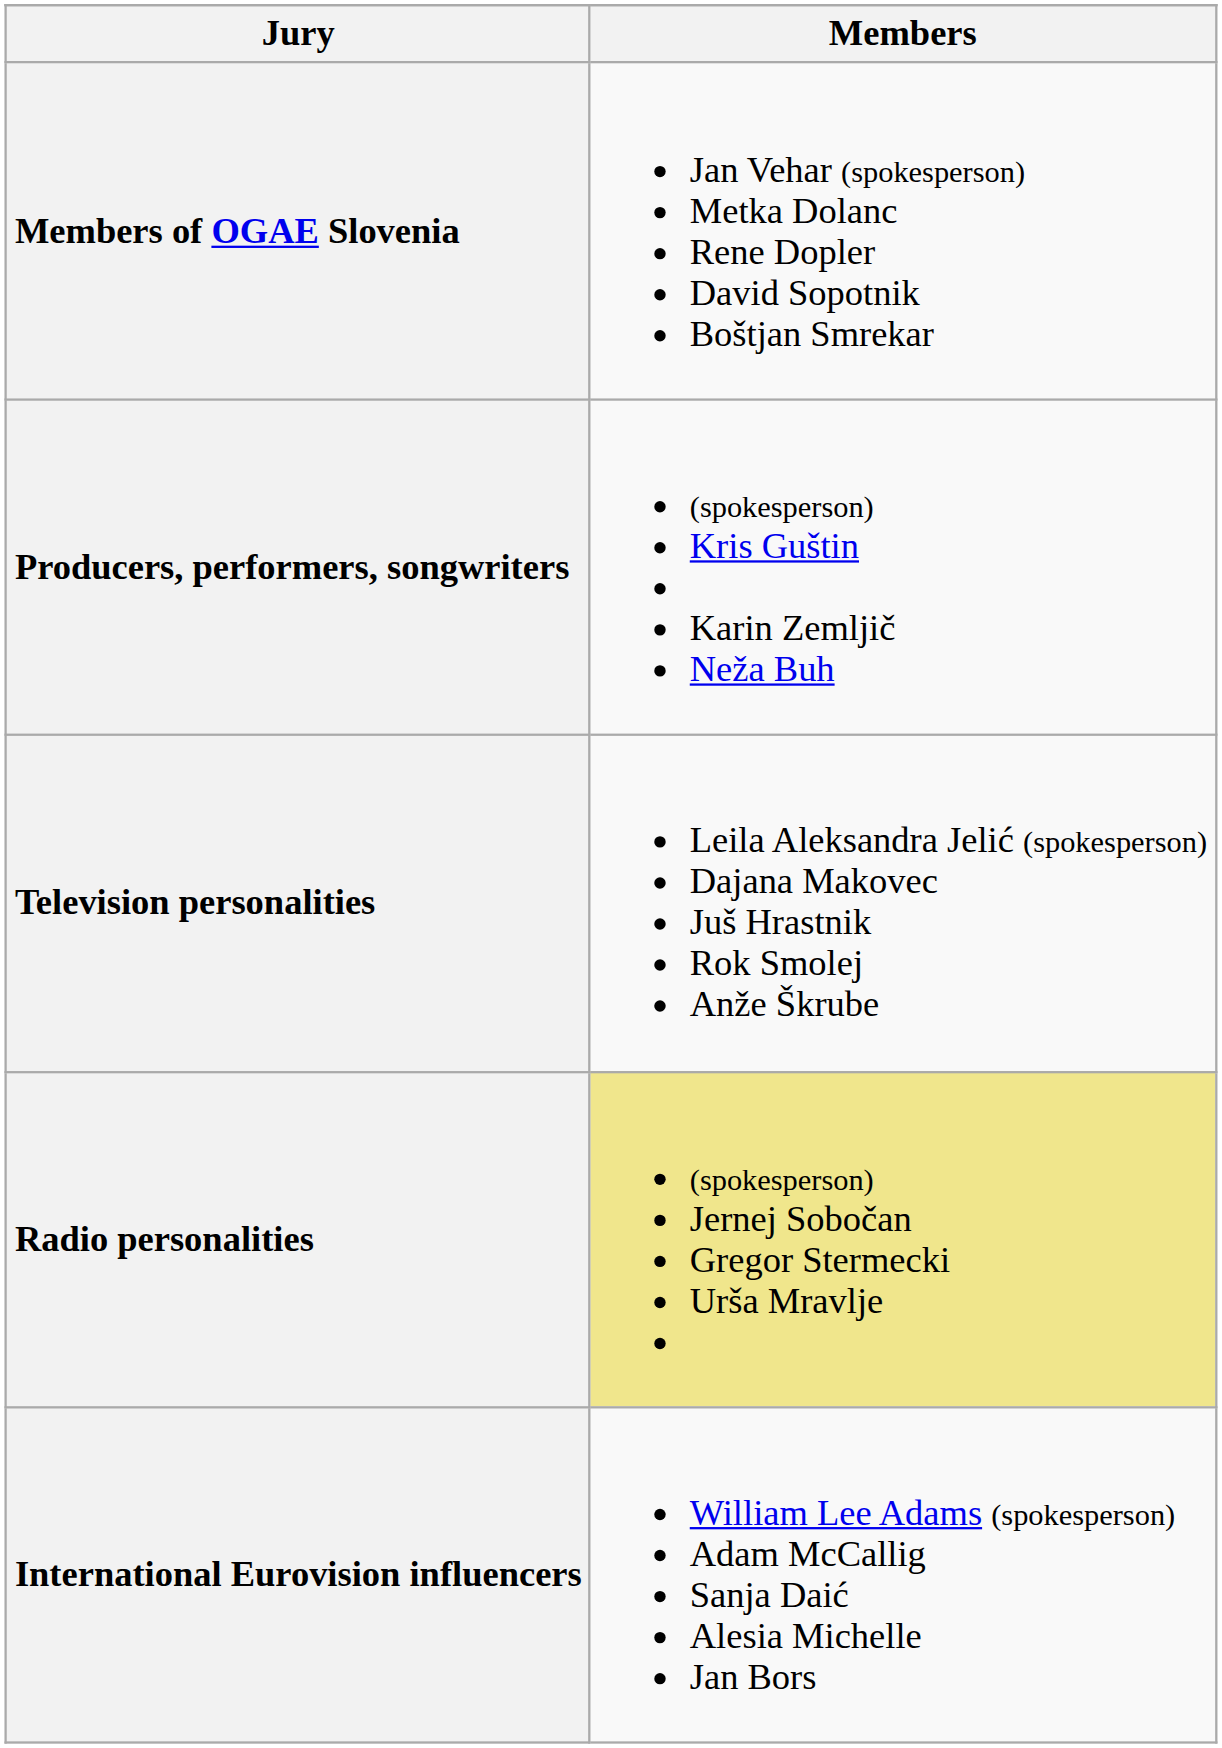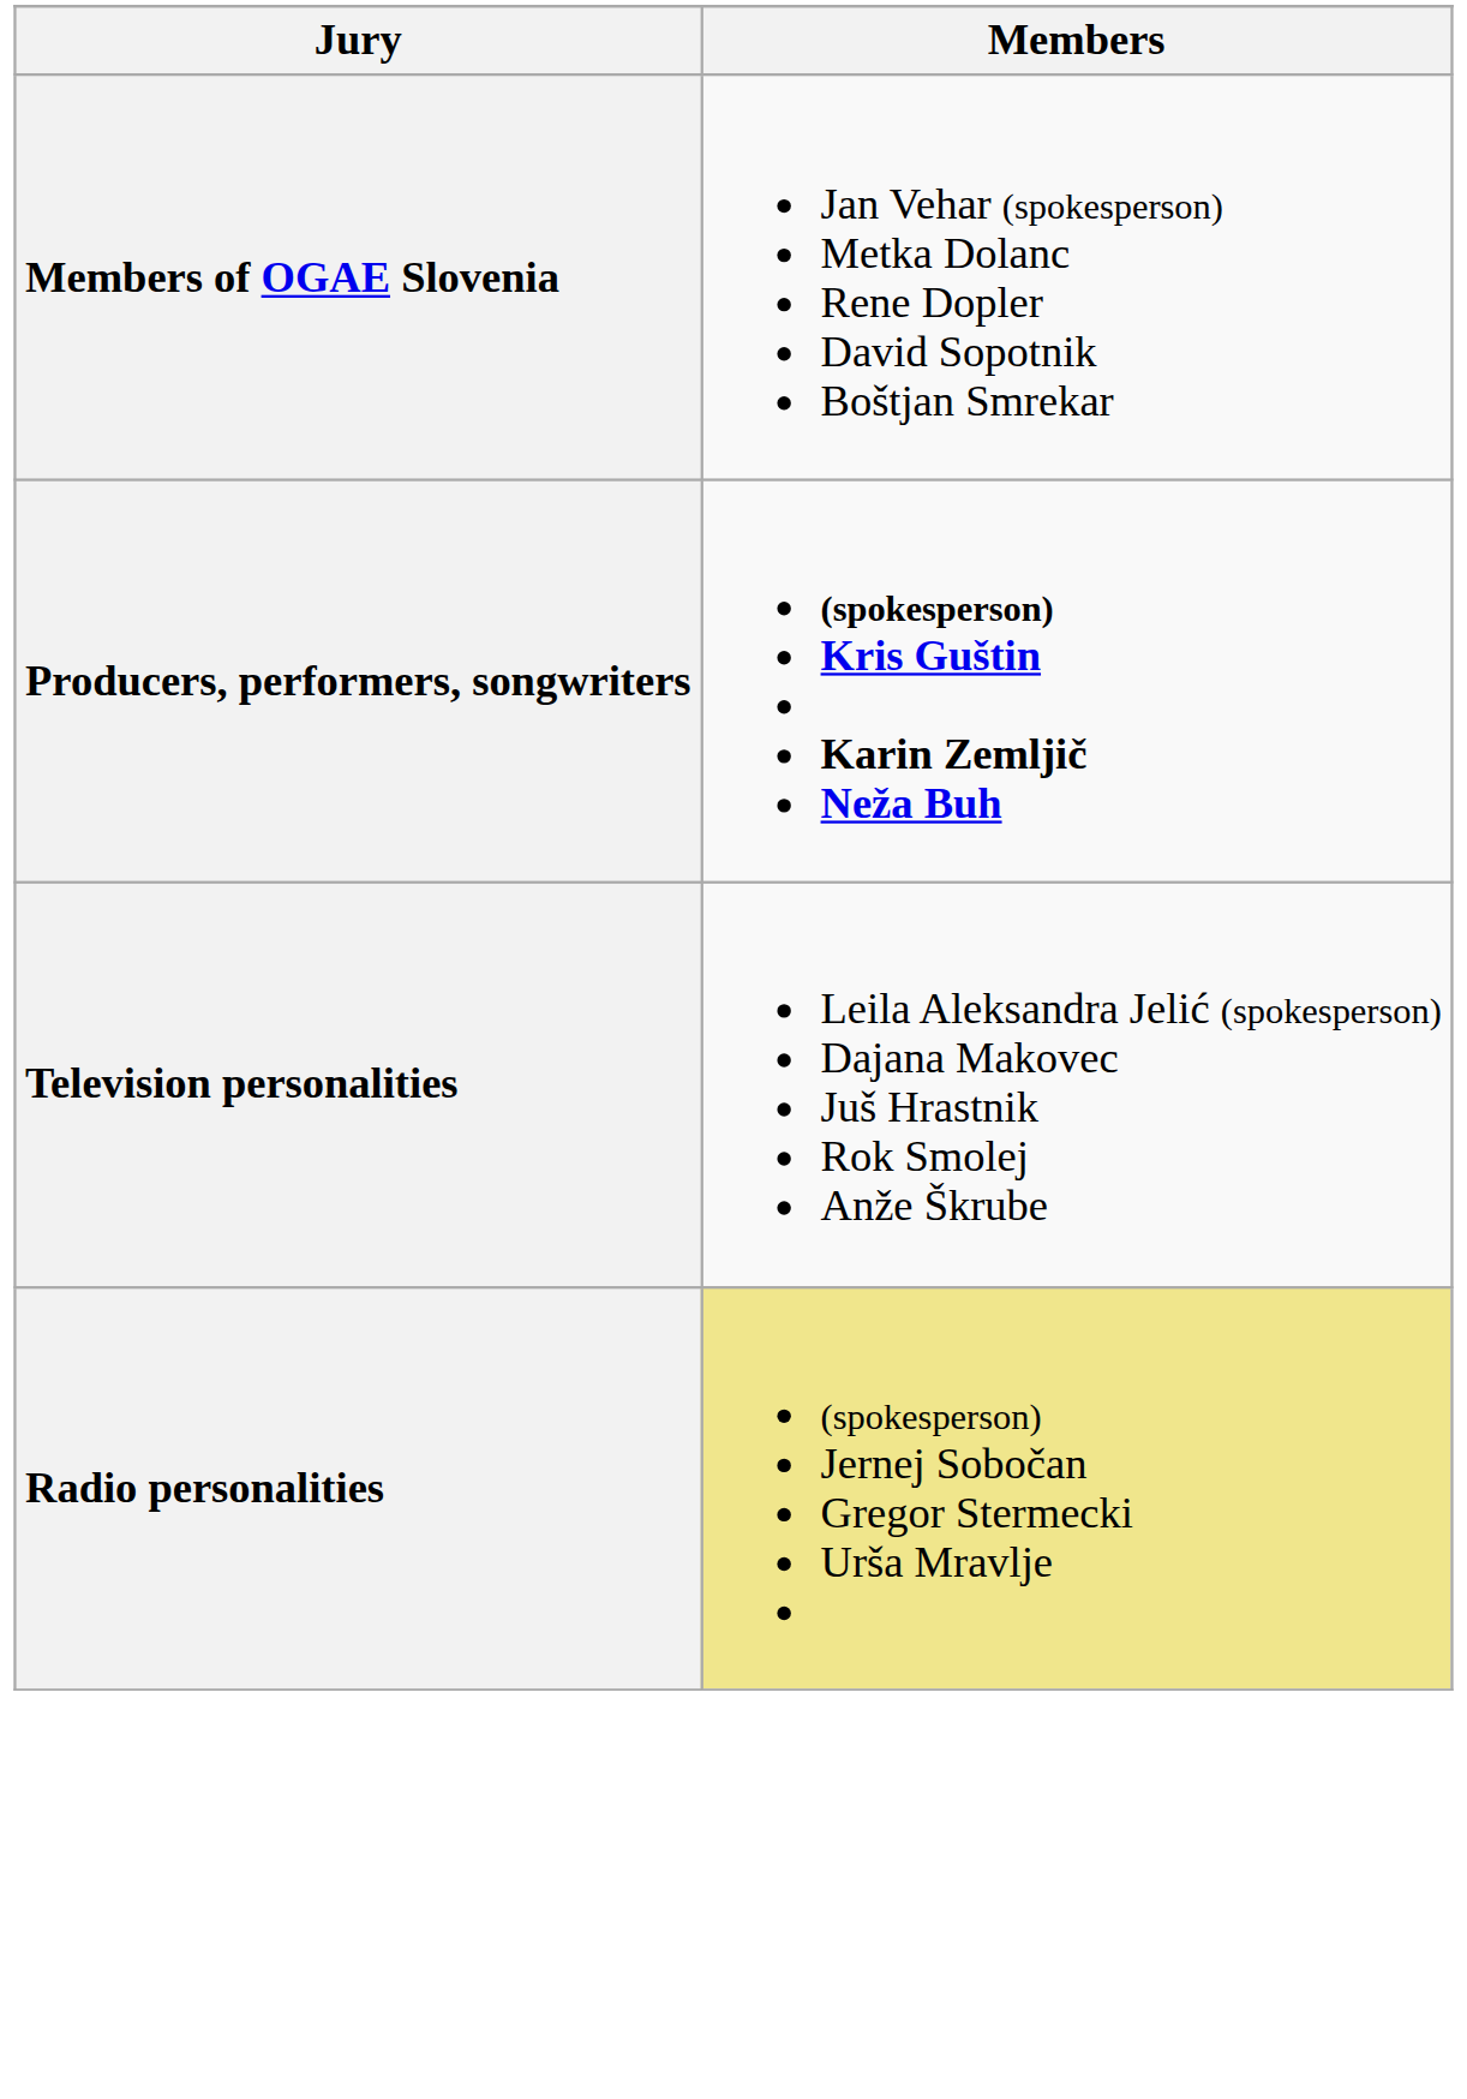 <table class="wikitable plainrowheaders collapsible" style="margin: 1em auto 1em auto">
 <tr>
 </tr>
 <tr>
 <th>Jury</th>
 <th>Members</th>
 </tr>
 <tr>
 <th scope="row" style="text-align:left;">Members of <a href='#'>OGAE</a> Slovenia</th>
 <td><br><ul><li>Jan Vehar <small>(spokesperson)</small></li><li>Metka Dolanc</li><li>Rene Dopler</li><li>David Sopotnik</li><li>Boštjan Smrekar</li></ul></td>
 </tr>
 <tr>
 <th scope="row" style="text-align:left;">Producers, performers, songwriters</th>
-<td><br><ul><li> <small>(spokesperson)</small></li><li><a href='#'>Kris Guštin</a></li><li></li><li>Karin Zemljič</li><li><a href='#'>Neža Buh</a></li></ul></td>
+<td><strong><br><ul><li> <small>(spokesperson)</small></li><li><a href='#'>Kris Guštin</a></li><li></li><li>Karin Zemljič</li><li><a href='#'>Neža Buh</a></li></ul></strong></td>
 </tr>
 <tr>
 <th scope="row" style="text-align:left;">Television personalities</th>
 <td><br><ul><li>Leila Aleksandra Jelić <small>(spokesperson)</small></li><li>Dajana Makovec</li><li>Juš Hrastnik</li><li>Rok Smolej</li><li>Anže Škrube</li></ul></td>
 </tr>
 <tr>
 <th scope="row" style="text-align:left;">Radio personalities</th>
 <td style="background: khaki;"><br><ul><li> <small>(spokesperson)</small></li><li>Jernej Sobočan</li><li>Gregor Stermecki</li><li>Urša Mravlje</li><li></li></ul></td>
 </tr>
-<tr>
-<th scope="row" style="text-align:left;">International Eurovision influencers</th>
-<td><br><ul><li><a href='#'>William Lee Adams</a> <small>(spokesperson)</small></li><li>Adam McCallig</li><li>Sanja Daić</li><li>Alesia Michelle</li><li>Jan Bors</li></ul></td>
-</tr>
 </table>
